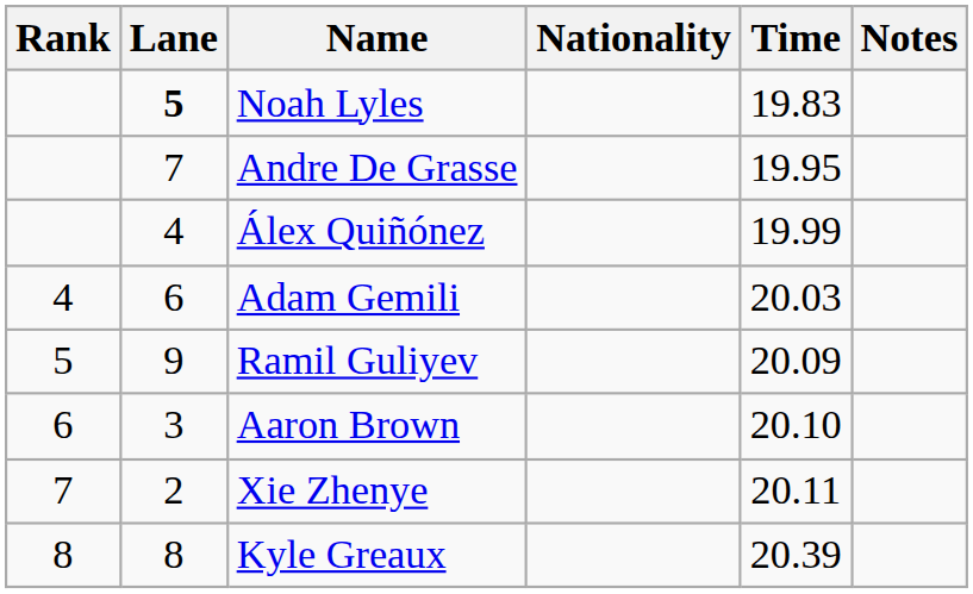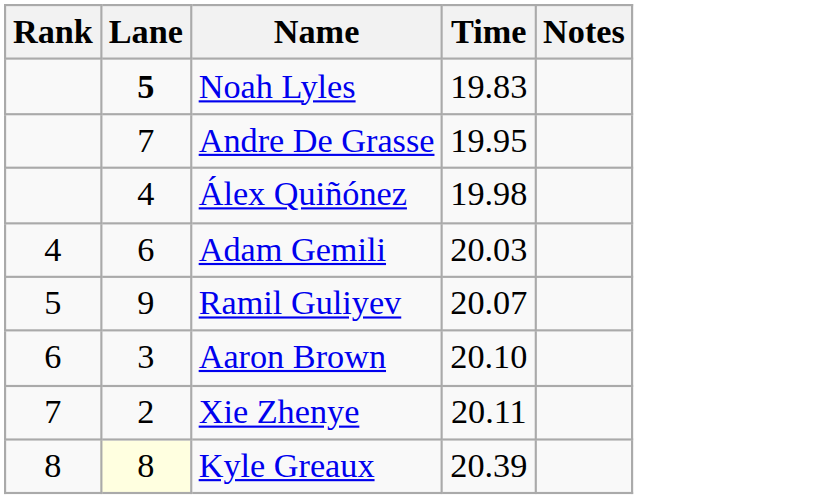 <table class="wikitable sortable" style="text-align:center">
 <tr>
 <th>Rank</th>
 <th>Lane</th>
 <th>Name</th>
-<th>Nationality</th>
 <th>Time</th>
 <th>Notes</th>
 </tr>
 <tr>
 <td></td>
 <td><strong>5</strong></td>
 <td align=left><a href='#'>Noah Lyles</a></td>
-<td align=left></td>
 <td>19.83</td>
 <td></td>
 </tr>
 <tr>
 <td></td>
 <td>7</td>
 <td align=left><a href='#'>Andre De Grasse</a></td>
-<td align=left></td>
 <td>19.95</td>
 <td></td>
 </tr>
 <tr>
 <td></td>
 <td>4</td>
 <td align=left><a href='#'>Álex Quiñónez</a></td>
-<td align=left></td>
-<td>19.99</td>
+<td>19.98</td>
 <td></td>
 </tr>
 <tr>
 <td>4</td>
 <td>6</td>
 <td align=left><a href='#'>Adam Gemili</a></td>
-<td align=left></td>
 <td>20.03</td>
 <td></td>
 </tr>
 <tr>
 <td>5</td>
 <td>9</td>
 <td align=left><a href='#'>Ramil Guliyev</a></td>
-<td align=left></td>
-<td>20.09</td>
+<td>20.07</td>
 <td></td>
 </tr>
 <tr>
 <td>6</td>
 <td>3</td>
 <td align=left><a href='#'>Aaron Brown</a></td>
-<td align=left></td>
 <td>20.10</td>
 <td></td>
 </tr>
 <tr>
 <td>7</td>
 <td>2</td>
 <td align=left><a href='#'>Xie Zhenye</a></td>
-<td align=left></td>
 <td>20.11</td>
 <td></td>
 </tr>
 <tr>
 <td>8</td>
-<td>8</td>
+<td style="background: lightyellow;">8</td>
 <td align=left><a href='#'>Kyle Greaux</a></td>
-<td align=left></td>
 <td>20.39</td>
 <td></td>
 </tr>
 </table>
